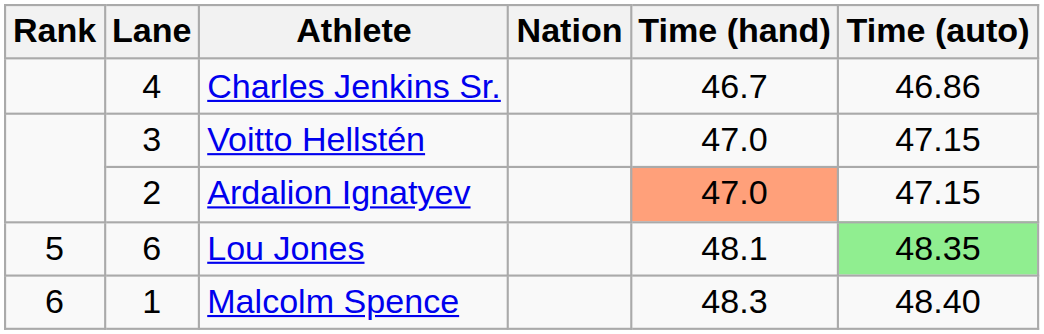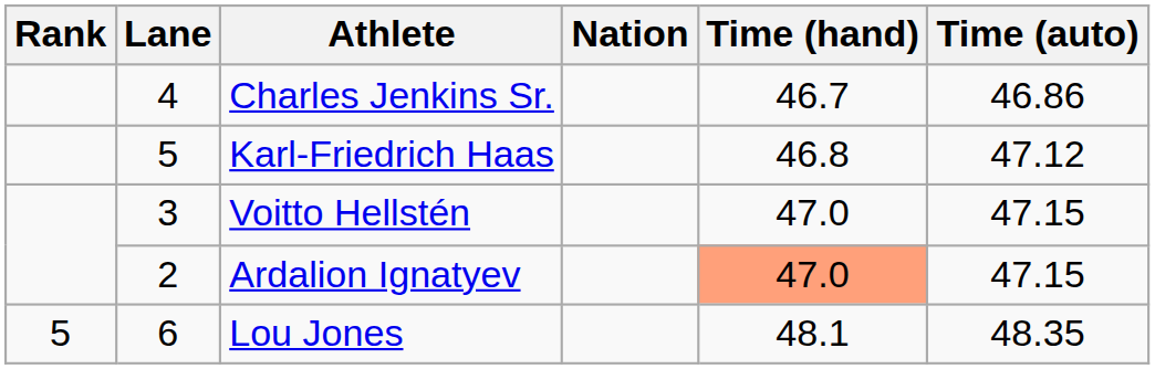 <table class="wikitable sortable" style="text-align:center">
 <tr>
 <th>Rank</th>
 <th>Lane</th>
 <th>Athlete</th>
 <th>Nation</th>
 <th>Time (hand)</th>
 <th>Time (auto)</th>
 </tr>
 <tr>
 <td></td>
 <td>4</td>
 <td align=left><a href='#'>Charles Jenkins Sr.</a></td>
 <td align=left></td>
 <td>46.7</td>
 <td>46.86</td>
+</tr>
+<tr>
+<td></td>
+<td>5</td>
+<td align=left><a href='#'>Karl-Friedrich Haas</a></td>
+<td align=left></td>
+<td>46.8</td>
+<td>47.12</td>
 </tr>
 <tr>
 <td rowspan=2></td>
 <td>3</td>
 <td align=left><a href='#'>Voitto Hellstén</a></td>
 <td align=left></td>
 <td>47.0</td>
 <td>47.15</td>
 </tr>
 <tr>
 <td>2</td>
 <td align=left><a href='#'>Ardalion Ignatyev</a></td>
 <td align=left></td>
 <td style="background: lightsalmon;">47.0</td>
 <td>47.15</td>
 </tr>
 <tr>
 <td>5</td>
 <td>6</td>
 <td align=left><a href='#'>Lou Jones</a></td>
 <td align=left></td>
 <td>48.1</td>
-<td style="background: lightgreen;">48.35</td>
-</tr>
-<tr>
-<td>6</td>
-<td>1</td>
-<td align=left><a href='#'>Malcolm Spence</a></td>
-<td align=left></td>
-<td>48.3</td>
-<td>48.40</td>
+<td>48.35</td>
 </tr>
 </table>
